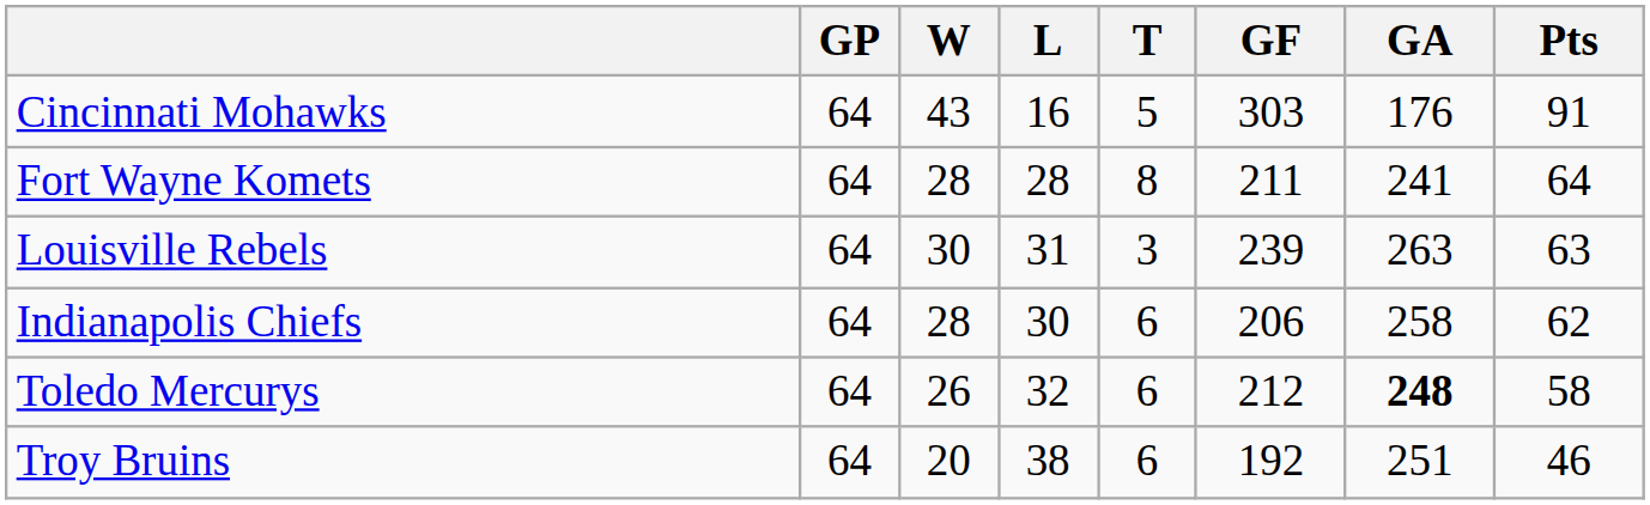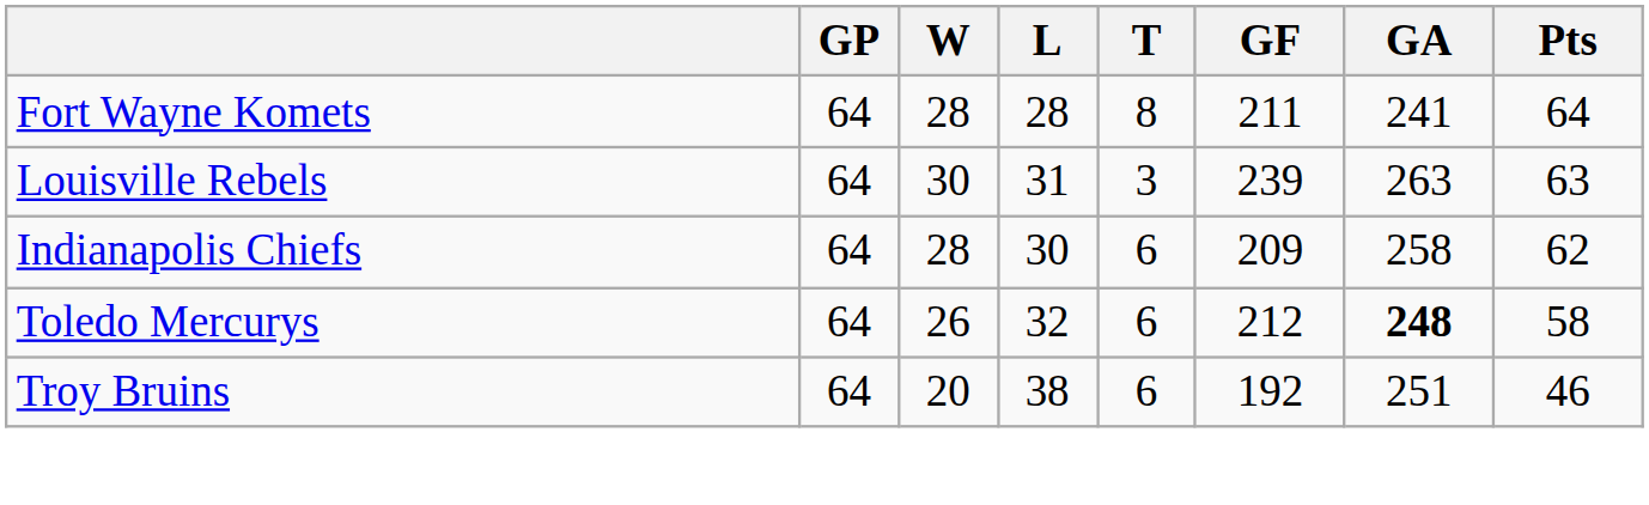 <table class="wikitable">
 <tr>
 <th width="40%"></th>
 <th width="5%">GP</th>
 <th width="5%">W</th>
 <th width="5%">L</th>
 <th width="5%">T</th>
 <th width="7.5%">GF</th>
 <th width="7.5%">GA</th>
 <th width="7.5%">Pts</th>
-</tr>
-<tr align="center">
-<td align="left"><a href='#'>Cincinnati Mohawks</a></td>
-<td>64</td>
-<td>43</td>
-<td>16</td>
-<td>5</td>
-<td>303</td>
-<td>176</td>
-<td>91</td>
 </tr>
 <tr align="center">
 <td align="left"><a href='#'>Fort Wayne Komets</a></td>
 <td>64</td>
 <td>28</td>
 <td>28</td>
 <td>8</td>
 <td>211</td>
 <td>241</td>
 <td>64</td>
 </tr>
 <tr align="center">
 <td align="left"><a href='#'>Louisville Rebels</a></td>
 <td>64</td>
 <td>30</td>
 <td>31</td>
 <td>3</td>
 <td>239</td>
 <td>263</td>
 <td>63</td>
 </tr>
 <tr align="center">
 <td align="left"><a href='#'>Indianapolis Chiefs</a></td>
 <td>64</td>
 <td>28</td>
 <td>30</td>
 <td>6</td>
-<td>206</td>
+<td>209</td>
 <td>258</td>
 <td>62</td>
 </tr>
 <tr align="center">
 <td align="left"><a href='#'>Toledo Mercurys</a></td>
 <td>64</td>
 <td>26</td>
 <td>32</td>
 <td>6</td>
 <td>212</td>
 <td><strong>248</strong></td>
 <td>58</td>
 </tr>
 <tr align="center">
 <td align="left"><a href='#'>Troy Bruins</a></td>
 <td>64</td>
 <td>20</td>
 <td>38</td>
 <td>6</td>
 <td>192</td>
 <td>251</td>
 <td>46</td>
 </tr>
 </table>
